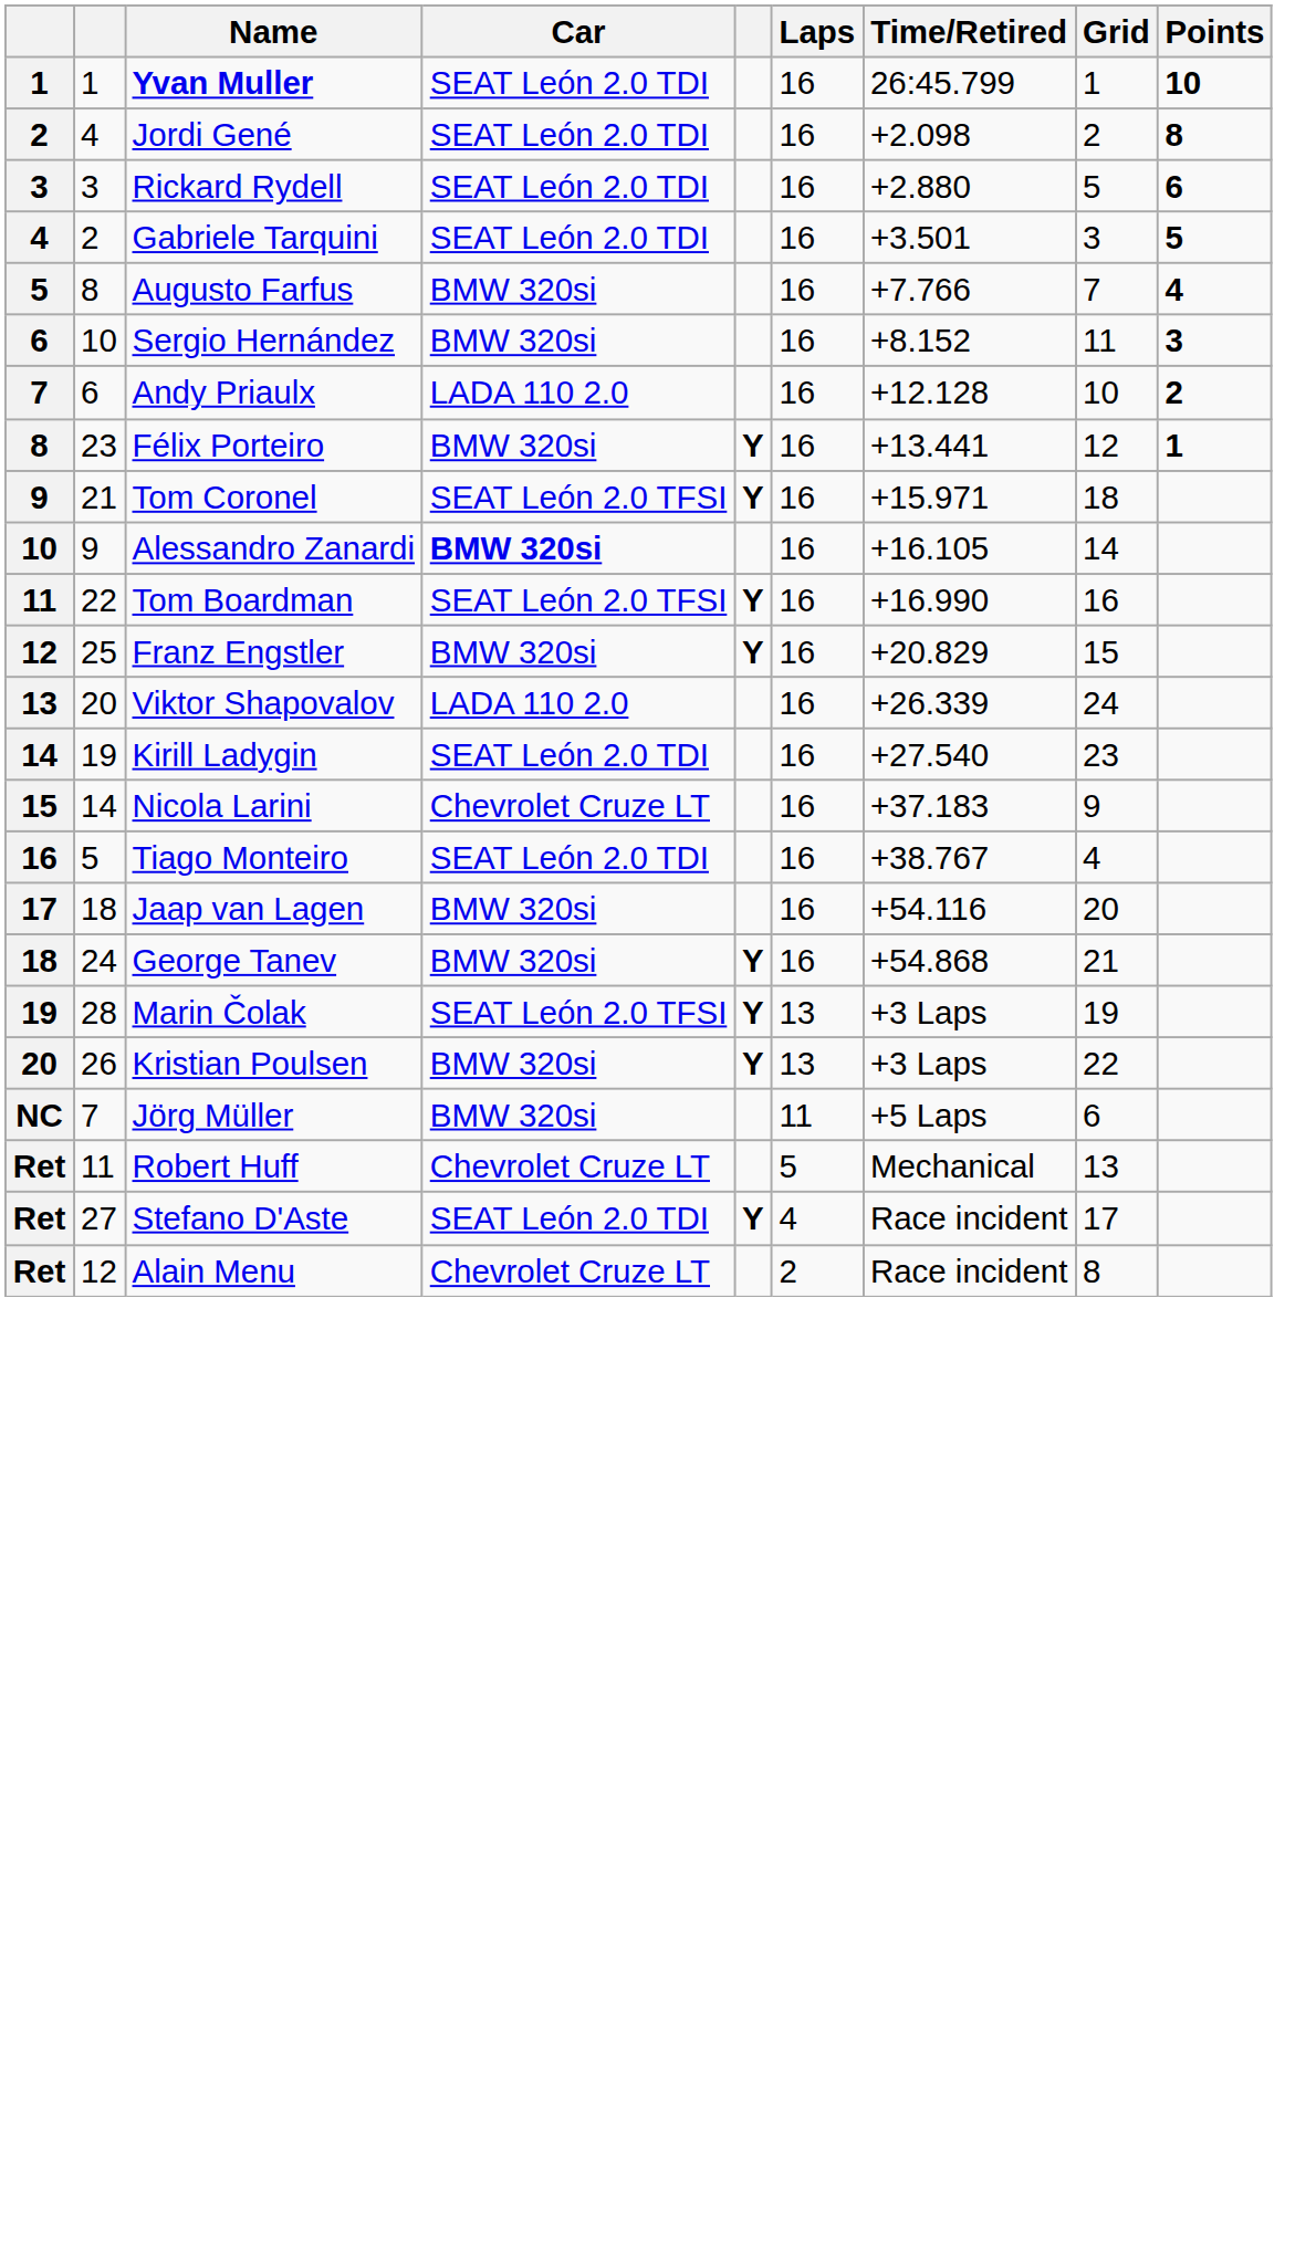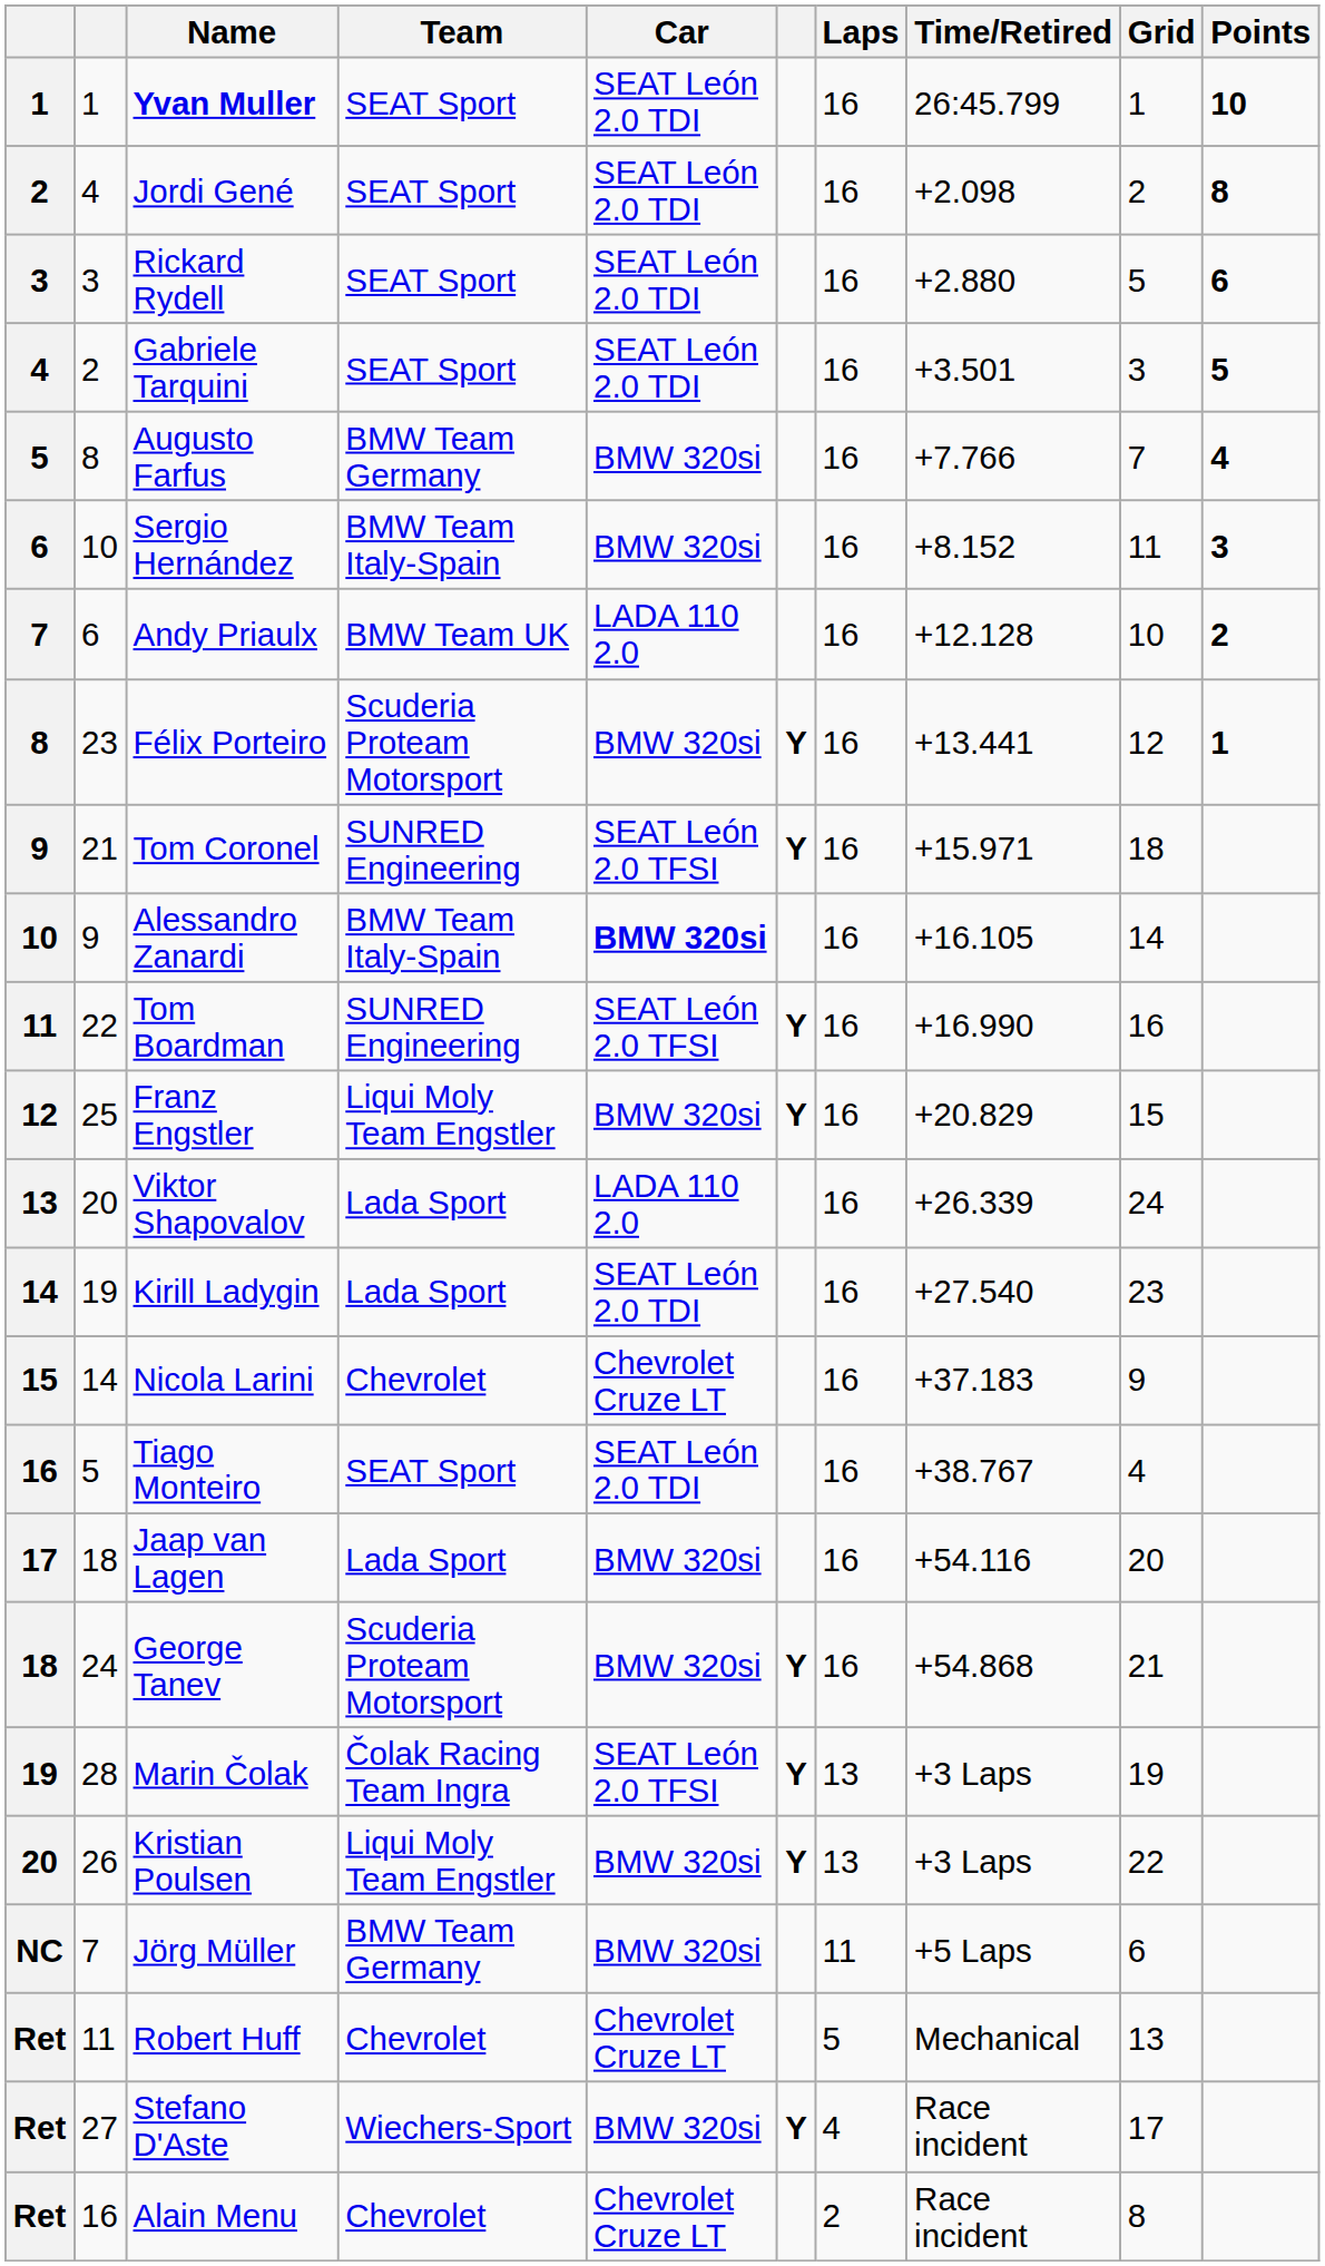 <table class="wikitable sortable" style="font-size: 95%;">
 <tr>
 <th></th>
 <th></th>
 <th>Name</th>
+<th>Team</th>
 <th>Car</th>
 <th></th>
 <th>Laps</th>
 <th>Time/Retired</th>
 <th>Grid</th>
 <th>Points</th>
 </tr>
 <tr>
 <th>1</th>
 <td>1</td>
 <td> <strong><a href='#'>Yvan Muller</a></strong></td>
+<td><a href='#'>SEAT Sport</a></td>
 <td><a href='#'>SEAT León 2.0 TDI</a></td>
 <td></td>
 <td>16</td>
 <td>26:45.799</td>
 <td>1</td>
 <td><strong>10</strong></td>
 </tr>
 <tr>
 <th>2</th>
 <td>4</td>
 <td> <a href='#'>Jordi Gené</a></td>
+<td><a href='#'>SEAT Sport</a></td>
 <td><a href='#'>SEAT León 2.0 TDI</a></td>
 <td></td>
 <td>16</td>
 <td>+2.098</td>
 <td>2</td>
 <td><strong>8</strong></td>
 </tr>
 <tr>
 <th>3</th>
 <td>3</td>
 <td> <a href='#'>Rickard Rydell</a></td>
+<td><a href='#'>SEAT Sport</a></td>
 <td><a href='#'>SEAT León 2.0 TDI</a></td>
 <td></td>
 <td>16</td>
 <td>+2.880</td>
 <td>5</td>
 <td><strong>6</strong></td>
 </tr>
 <tr>
 <th>4</th>
 <td>2</td>
 <td> <a href='#'>Gabriele Tarquini</a></td>
+<td><a href='#'>SEAT Sport</a></td>
 <td><a href='#'>SEAT León 2.0 TDI</a></td>
 <td></td>
 <td>16</td>
 <td>+3.501</td>
 <td>3</td>
 <td><strong>5</strong></td>
 </tr>
 <tr>
 <th>5</th>
 <td>8</td>
 <td> <a href='#'>Augusto Farfus</a></td>
+<td><a href='#'>BMW Team Germany</a></td>
 <td><a href='#'>BMW 320si</a></td>
 <td></td>
 <td>16</td>
 <td>+7.766</td>
 <td>7</td>
 <td><strong>4</strong></td>
 </tr>
 <tr>
 <th>6</th>
 <td>10</td>
 <td> <a href='#'>Sergio Hernández</a></td>
+<td><a href='#'>BMW Team Italy-Spain</a></td>
 <td><a href='#'>BMW 320si</a></td>
 <td></td>
 <td>16</td>
 <td>+8.152</td>
 <td>11</td>
 <td><strong>3</strong></td>
 </tr>
 <tr>
 <th>7</th>
 <td>6</td>
 <td> <a href='#'>Andy Priaulx</a></td>
+<td><a href='#'>BMW Team UK</a></td>
 <td><a href='#'>LADA 110 2.0</a></td>
 <td></td>
 <td>16</td>
 <td>+12.128</td>
 <td>10</td>
 <td><strong>2</strong></td>
 </tr>
 <tr>
 <th>8</th>
 <td>23</td>
 <td> <a href='#'>Félix Porteiro</a></td>
+<td><a href='#'>Scuderia Proteam Motorsport</a></td>
 <td><a href='#'>BMW 320si</a></td>
 <td align=center><strong><span>Y</span></strong></td>
 <td>16</td>
 <td>+13.441</td>
 <td>12</td>
 <td><strong>1</strong></td>
 </tr>
 <tr>
 <th>9</th>
 <td>21</td>
 <td> <a href='#'>Tom Coronel</a></td>
+<td><a href='#'>SUNRED Engineering</a></td>
 <td><a href='#'>SEAT León 2.0 TFSI</a></td>
 <td align=center><strong><span>Y</span></strong></td>
 <td>16</td>
 <td>+15.971</td>
 <td>18</td>
 <td></td>
 </tr>
 <tr>
 <th>10</th>
 <td>9</td>
 <td> <a href='#'>Alessandro Zanardi</a></td>
+<td><a href='#'>BMW Team Italy-Spain</a></td>
 <td><strong><a href='#'>BMW 320si</a></strong></td>
 <td></td>
 <td>16</td>
 <td>+16.105</td>
 <td>14</td>
 <td></td>
 </tr>
 <tr>
 <th>11</th>
 <td>22</td>
 <td> <a href='#'>Tom Boardman</a></td>
+<td><a href='#'>SUNRED Engineering</a></td>
 <td><a href='#'>SEAT León 2.0 TFSI</a></td>
 <td align=center><strong><span>Y</span></strong></td>
 <td>16</td>
 <td>+16.990</td>
 <td>16</td>
 <td></td>
 </tr>
 <tr>
 <th>12</th>
 <td>25</td>
 <td> <a href='#'>Franz Engstler</a></td>
+<td><a href='#'>Liqui Moly Team Engstler</a></td>
 <td><a href='#'>BMW 320si</a></td>
 <td align=center><strong><span>Y</span></strong></td>
 <td>16</td>
 <td>+20.829</td>
 <td>15</td>
 <td></td>
 </tr>
 <tr>
 <th>13</th>
 <td>20</td>
 <td> <a href='#'>Viktor Shapovalov</a></td>
+<td><a href='#'>Lada Sport</a></td>
 <td><a href='#'>LADA 110 2.0</a></td>
 <td></td>
 <td>16</td>
 <td>+26.339</td>
 <td>24</td>
 <td></td>
 </tr>
 <tr>
 <th>14</th>
 <td>19</td>
 <td> <a href='#'>Kirill Ladygin</a></td>
+<td><a href='#'>Lada Sport</a></td>
 <td><a href='#'>SEAT León 2.0 TDI</a></td>
 <td></td>
 <td>16</td>
 <td>+27.540</td>
 <td>23</td>
 <td></td>
 </tr>
 <tr>
 <th>15</th>
 <td>14</td>
 <td> <a href='#'>Nicola Larini</a></td>
+<td><a href='#'>Chevrolet</a></td>
 <td><a href='#'>Chevrolet Cruze LT</a></td>
 <td></td>
 <td>16</td>
 <td>+37.183</td>
 <td>9</td>
 <td></td>
 </tr>
 <tr>
 <th>16</th>
 <td>5</td>
 <td> <a href='#'>Tiago Monteiro</a></td>
+<td><a href='#'>SEAT Sport</a></td>
 <td><a href='#'>SEAT León 2.0 TDI</a></td>
 <td></td>
 <td>16</td>
 <td>+38.767</td>
 <td>4</td>
 <td></td>
 </tr>
 <tr>
 <th>17</th>
 <td>18</td>
 <td> <a href='#'>Jaap van Lagen</a></td>
+<td><a href='#'>Lada Sport</a></td>
 <td><a href='#'>BMW 320si</a></td>
 <td></td>
 <td>16</td>
 <td>+54.116</td>
 <td>20</td>
 <td></td>
 </tr>
 <tr>
 <th>18</th>
 <td>24</td>
 <td> <a href='#'>George Tanev</a></td>
+<td><a href='#'>Scuderia Proteam Motorsport</a></td>
 <td><a href='#'>BMW 320si</a></td>
 <td align=center><strong><span>Y</span></strong></td>
 <td>16</td>
 <td>+54.868</td>
 <td>21</td>
 <td></td>
 </tr>
 <tr>
 <th>19</th>
 <td>28</td>
 <td> <a href='#'>Marin Čolak</a></td>
+<td><a href='#'>Čolak Racing Team Ingra</a></td>
 <td><a href='#'>SEAT León 2.0 TFSI</a></td>
 <td align=center><strong><span>Y</span></strong></td>
 <td>13</td>
 <td>+3 Laps</td>
 <td>19</td>
 <td></td>
 </tr>
 <tr>
 <th>20</th>
 <td>26</td>
 <td> <a href='#'>Kristian Poulsen</a></td>
+<td><a href='#'>Liqui Moly Team Engstler</a></td>
 <td><a href='#'>BMW 320si</a></td>
 <td align=center><strong><span>Y</span></strong></td>
 <td>13</td>
 <td>+3 Laps</td>
 <td>22</td>
 <td></td>
 </tr>
 <tr>
 <th>NC</th>
 <td>7</td>
 <td> <a href='#'>Jörg Müller</a></td>
+<td><a href='#'>BMW Team Germany</a></td>
 <td><a href='#'>BMW 320si</a></td>
 <td></td>
 <td>11</td>
 <td>+5 Laps</td>
 <td>6</td>
 <td></td>
 </tr>
 <tr>
 <th>Ret</th>
 <td>11</td>
 <td> <a href='#'>Robert Huff</a></td>
+<td><a href='#'>Chevrolet</a></td>
 <td><a href='#'>Chevrolet Cruze LT</a></td>
 <td></td>
 <td>5</td>
 <td>Mechanical</td>
 <td>13</td>
 <td></td>
 </tr>
 <tr>
 <th>Ret</th>
 <td>27</td>
 <td> <a href='#'>Stefano D'Aste</a></td>
-<td><a href='#'>SEAT León 2.0 TDI</a></td>
+<td><a href='#'>Wiechers-Sport</a></td>
+<td><a href='#'>BMW 320si</a></td>
 <td align=center><strong><span>Y</span></strong></td>
 <td>4</td>
 <td>Race incident</td>
 <td>17</td>
 <td></td>
 </tr>
 <tr>
 <th>Ret</th>
-<td>12</td>
+<td>16</td>
 <td> <a href='#'>Alain Menu</a></td>
+<td><a href='#'>Chevrolet</a></td>
 <td><a href='#'>Chevrolet Cruze LT</a></td>
 <td></td>
 <td>2</td>
 <td>Race incident</td>
 <td>8</td>
 <td></td>
 </tr>
 </table>
